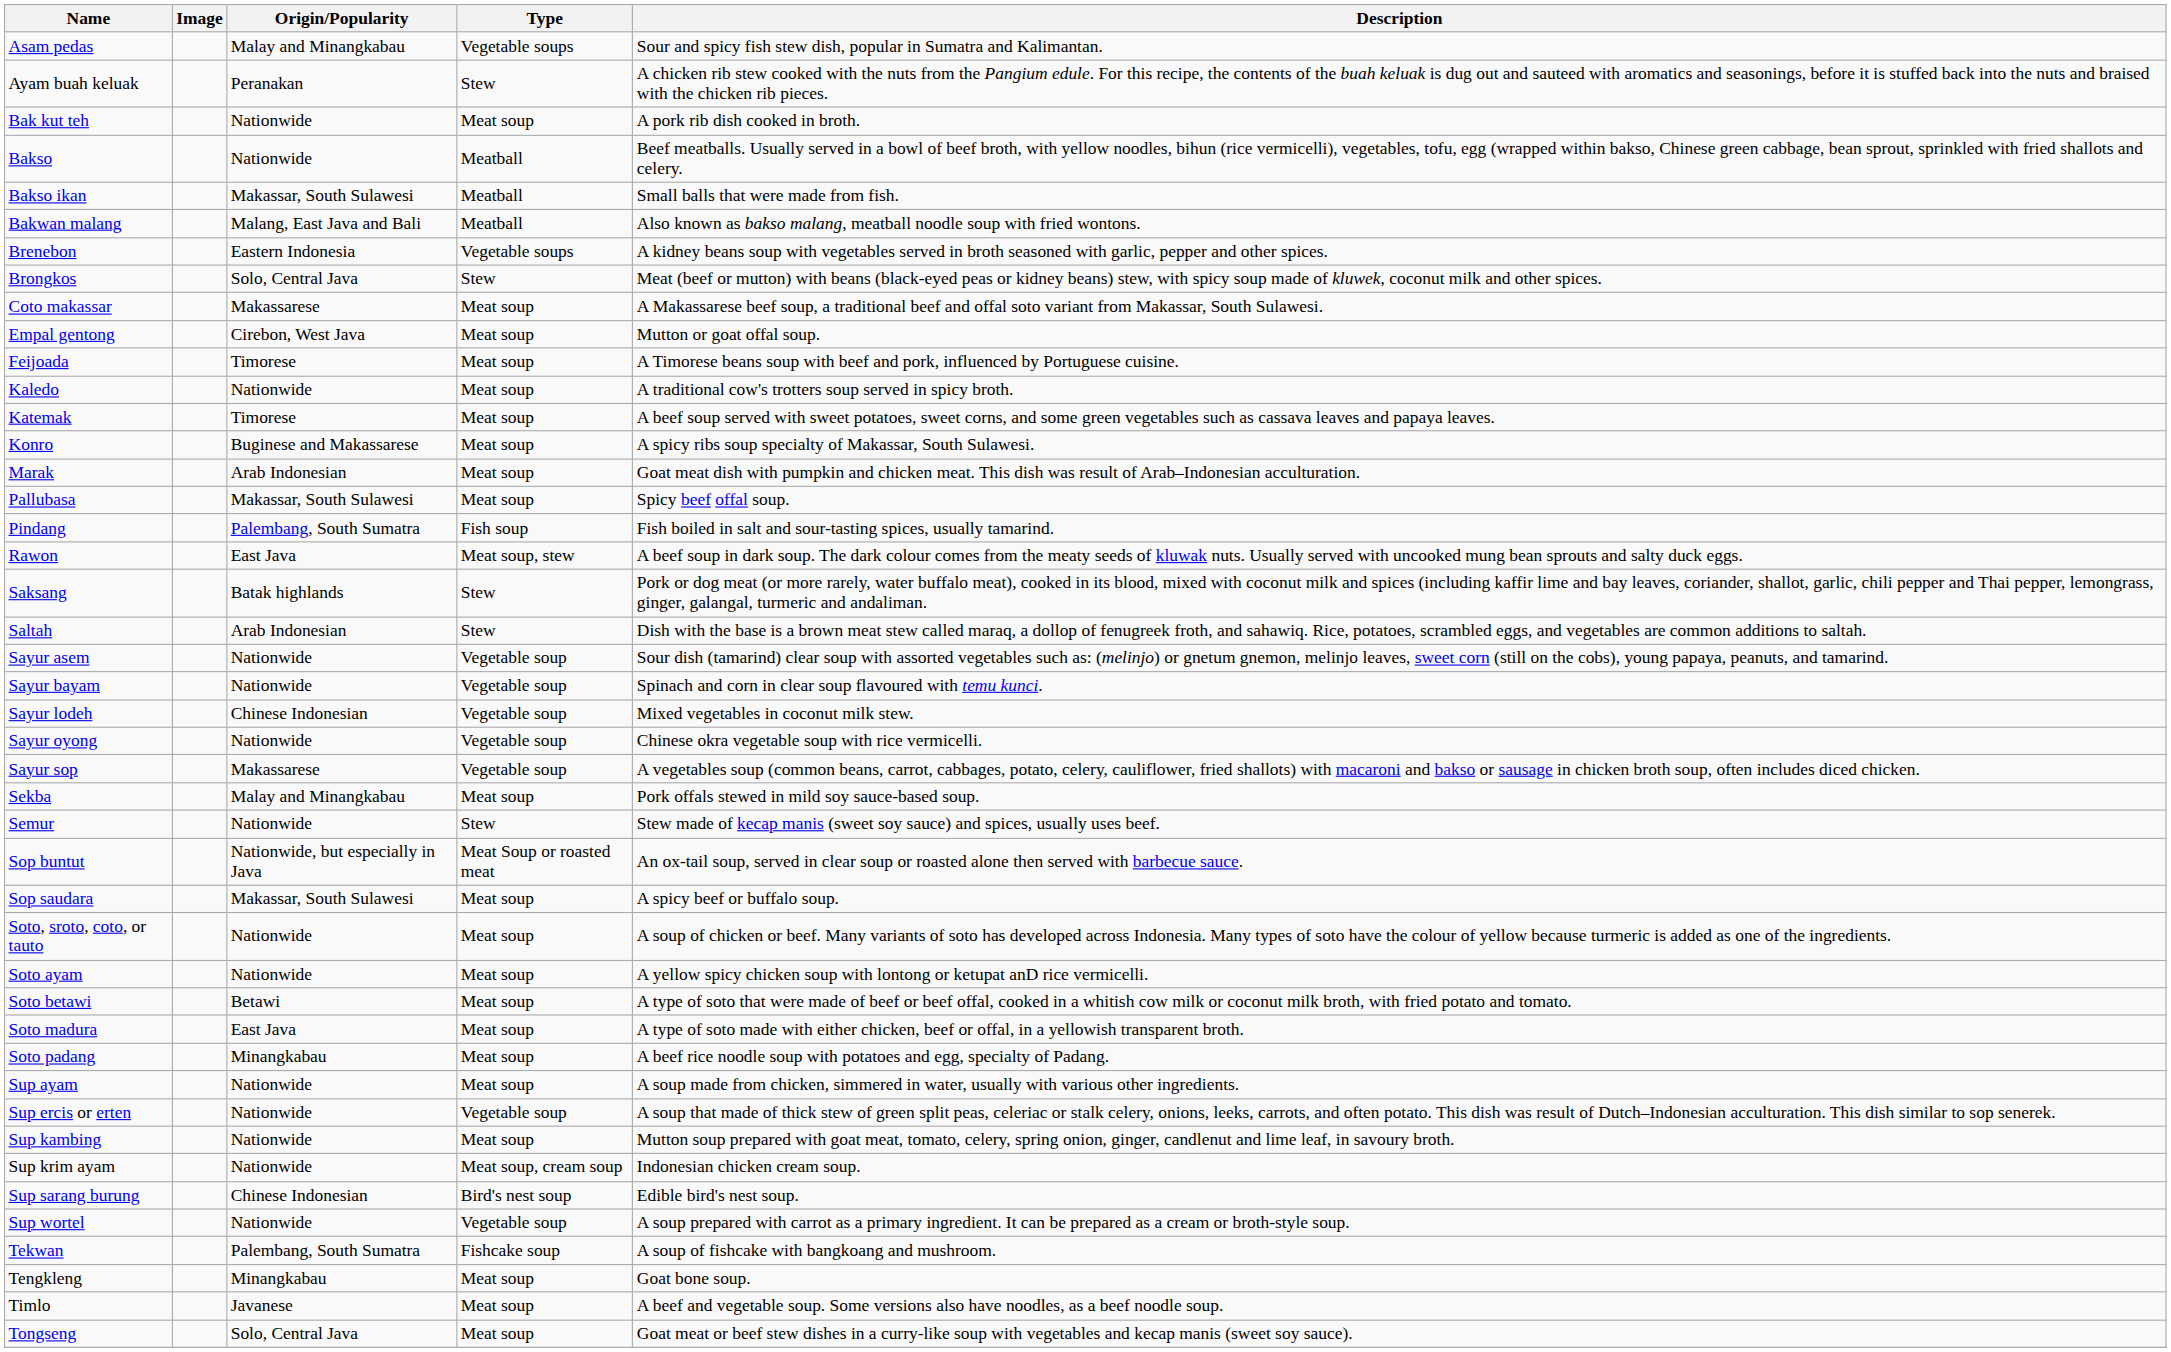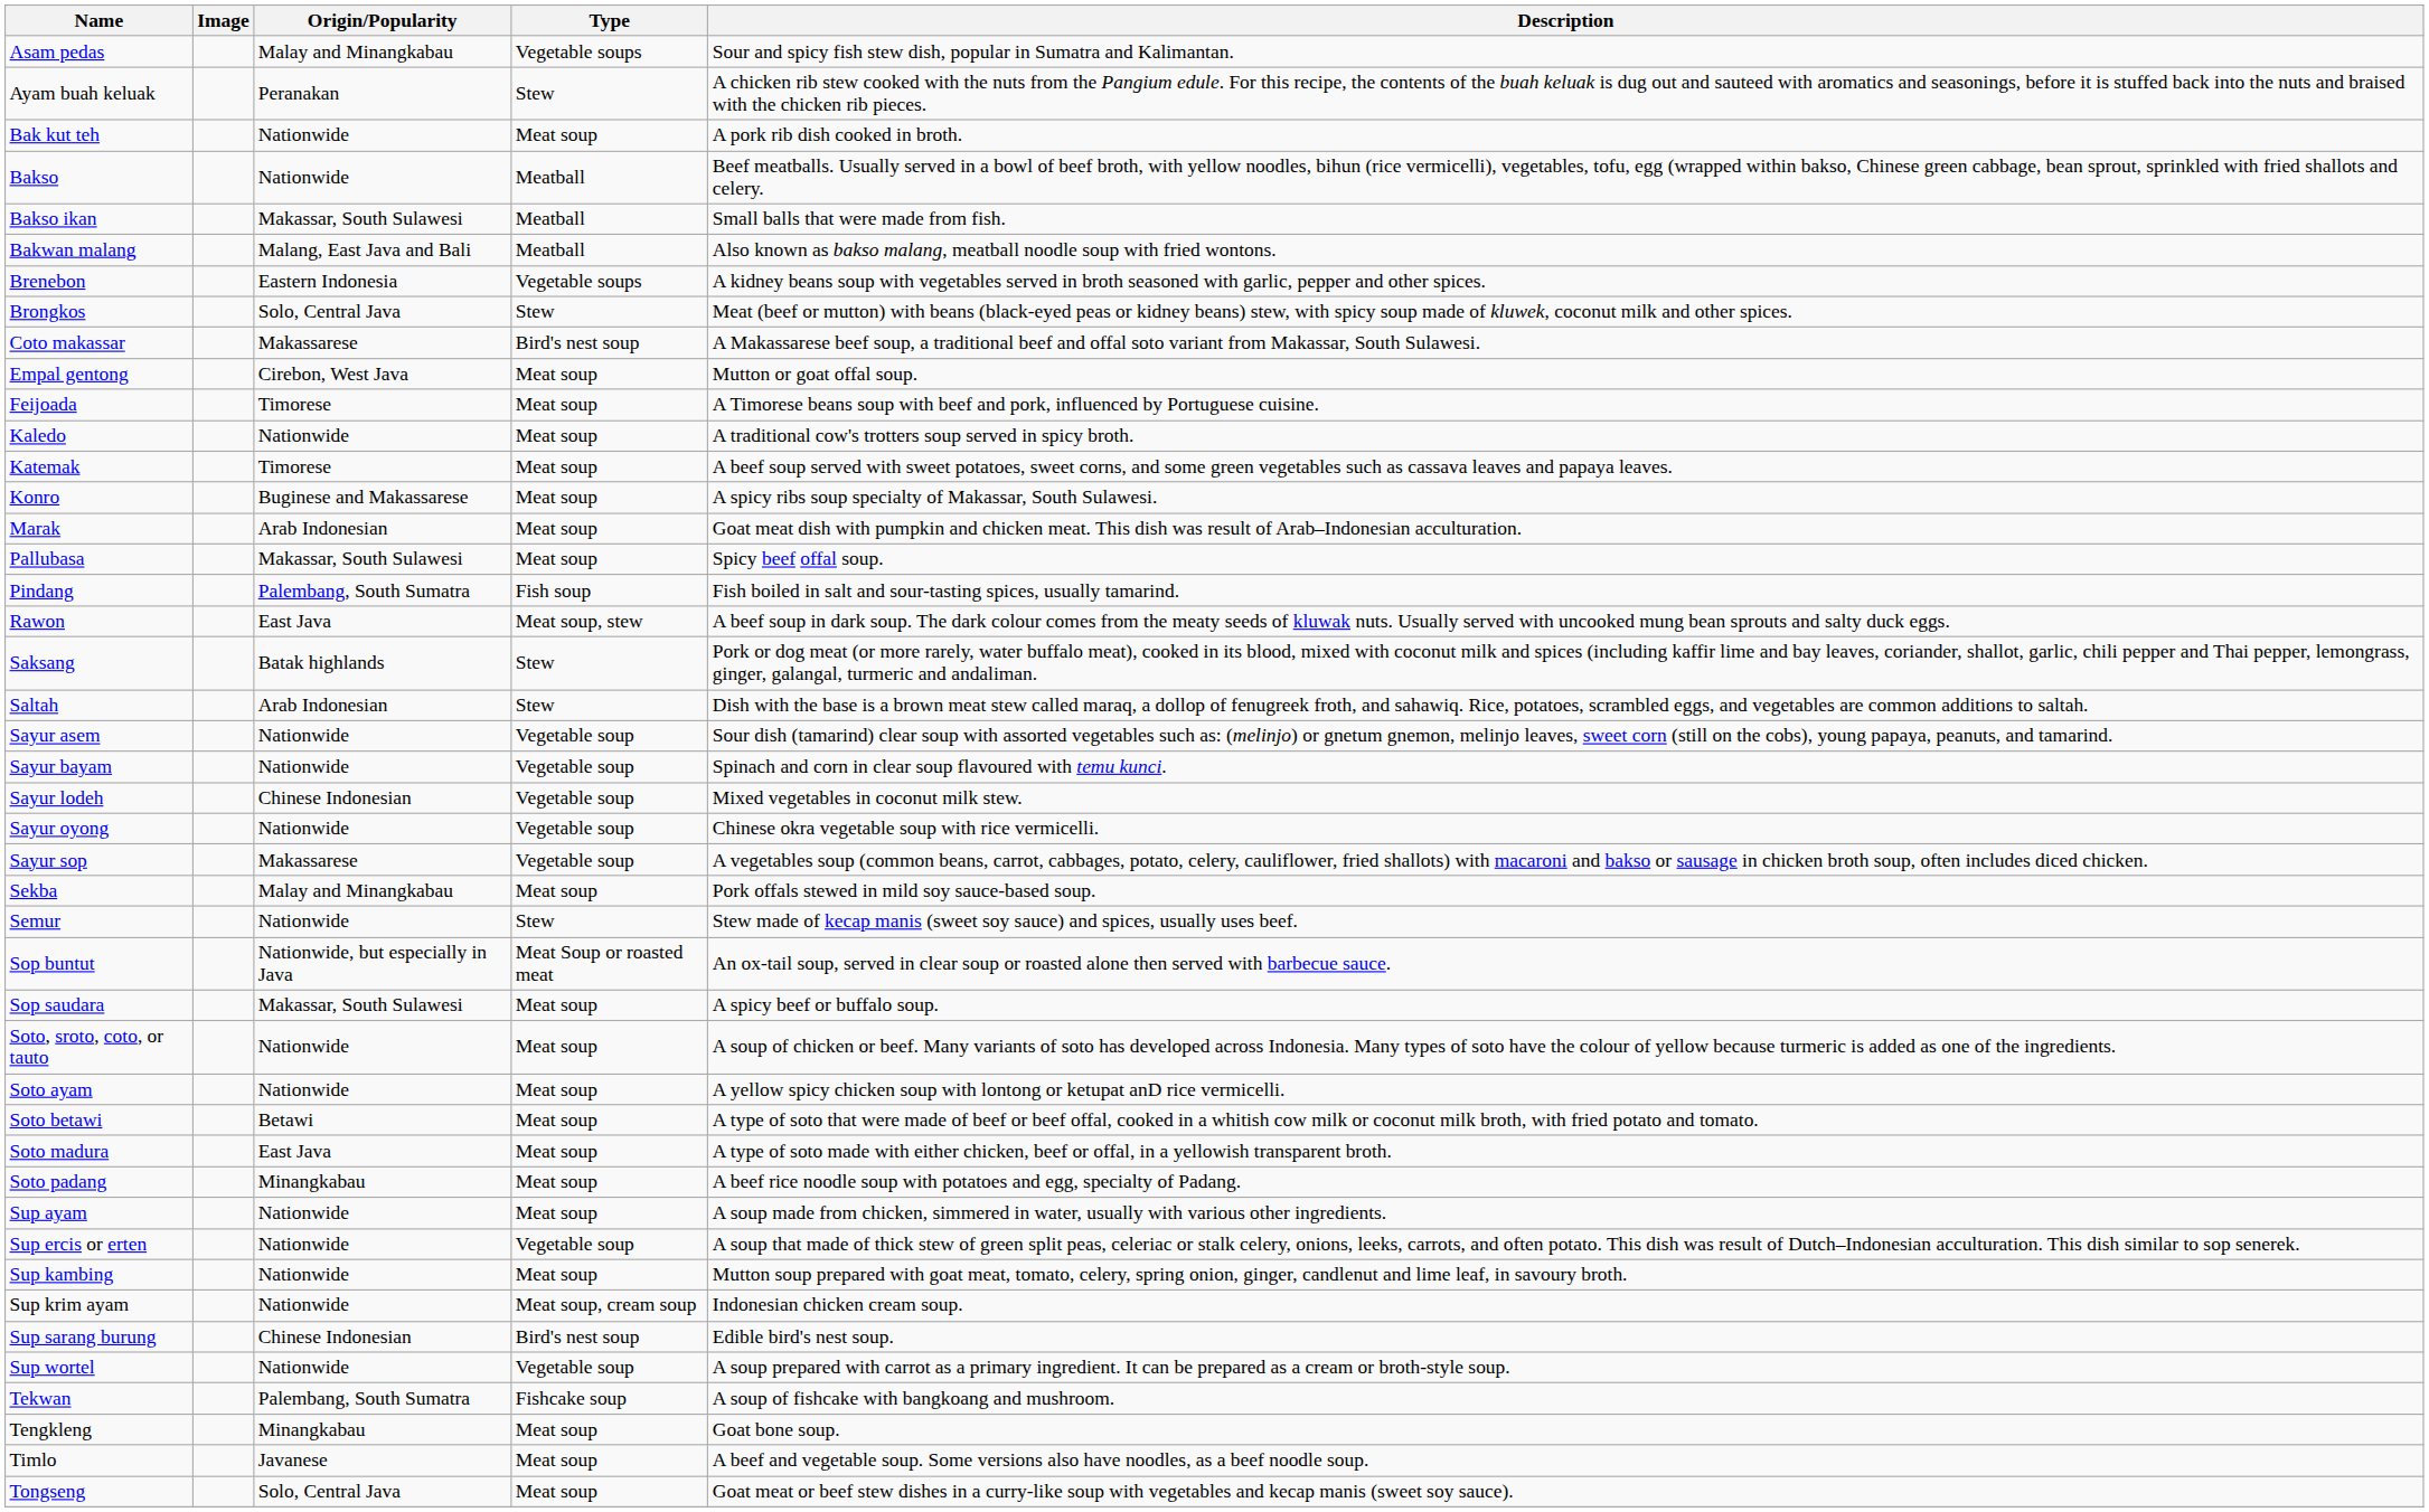 <table class="wikitable sortable sticky-header" width="100%">
 <tr>
 <th>Name</th>
 <th>Image</th>
 <th>Origin/Popularity</th>
 <th>Type</th>
 <th>Description</th>
 </tr>
 <tr>
 <td><a href='#'>Asam pedas</a></td>
 <td></td>
 <td>Malay and Minangkabau</td>
 <td>Vegetable soups</td>
 <td>Sour and spicy fish stew dish, popular in Sumatra and Kalimantan.</td>
 </tr>
 <tr>
 <td>Ayam buah keluak</td>
 <td></td>
 <td>Peranakan</td>
 <td>Stew</td>
 <td>A chicken rib stew cooked with the nuts from the <em>Pangium edule</em>. For this recipe, the contents of the <em>buah keluak</em> is dug out and sauteed with aromatics and seasonings, before it is stuffed back into the nuts and braised with the chicken rib pieces.</td>
 </tr>
 <tr>
 <td><a href='#'>Bak kut teh</a></td>
 <td></td>
 <td>Nationwide</td>
 <td>Meat soup</td>
 <td>A pork rib dish cooked in broth.</td>
 </tr>
 <tr>
 <td><a href='#'>Bakso</a></td>
 <td></td>
 <td>Nationwide</td>
 <td>Meatball</td>
 <td>Beef meatballs. Usually served in a bowl of beef broth, with yellow noodles, bihun (rice vermicelli), vegetables, tofu, egg (wrapped within bakso, Chinese green cabbage, bean sprout, sprinkled with fried shallots and celery.</td>
 </tr>
 <tr>
 <td><a href='#'>Bakso ikan</a></td>
 <td></td>
 <td>Makassar, South Sulawesi</td>
 <td>Meatball</td>
 <td>Small balls that were made from fish.</td>
 </tr>
 <tr>
 <td><a href='#'>Bakwan malang</a></td>
 <td></td>
 <td>Malang, East Java and Bali</td>
 <td>Meatball</td>
 <td>Also known as <em>bakso malang</em>, meatball noodle soup with fried wontons.</td>
 </tr>
 <tr>
 <td><a href='#'>Brenebon</a></td>
 <td></td>
 <td>Eastern Indonesia</td>
 <td>Vegetable soups</td>
 <td>A kidney beans soup with vegetables served in broth seasoned with garlic, pepper and other spices.</td>
 </tr>
 <tr>
 <td><a href='#'>Brongkos</a></td>
 <td></td>
 <td>Solo, Central Java</td>
 <td>Stew</td>
 <td>Meat (beef or mutton) with beans (black-eyed peas or kidney beans) stew, with spicy soup made of <em>kluwek</em>, coconut milk and other spices.</td>
 </tr>
 <tr>
 <td><a href='#'>Coto makassar</a></td>
 <td></td>
 <td>Makassarese</td>
-<td>Meat soup</td>
+<td>Bird's nest soup</td>
 <td>A Makassarese beef soup, a traditional beef and offal soto variant from Makassar, South Sulawesi.</td>
 </tr>
 <tr>
 <td><a href='#'>Empal gentong</a></td>
 <td></td>
 <td>Cirebon, West Java</td>
 <td>Meat soup</td>
 <td>Mutton or goat offal soup.</td>
 </tr>
 <tr>
 <td><a href='#'>Feijoada</a></td>
 <td></td>
 <td>Timorese</td>
 <td>Meat soup</td>
 <td>A Timorese beans soup with beef and pork, influenced by Portuguese cuisine.</td>
 </tr>
 <tr>
 <td><a href='#'>Kaledo</a></td>
 <td></td>
 <td>Nationwide</td>
 <td>Meat soup</td>
 <td>A traditional cow's trotters soup served in spicy broth.</td>
 </tr>
 <tr>
 <td><a href='#'>Katemak</a></td>
 <td></td>
 <td>Timorese</td>
 <td>Meat soup</td>
 <td>A beef soup served with sweet potatoes, sweet corns, and some green vegetables such as cassava leaves and papaya leaves.</td>
 </tr>
 <tr>
 <td><a href='#'>Konro</a></td>
 <td></td>
 <td>Buginese and Makassarese</td>
 <td>Meat soup</td>
 <td>A spicy ribs soup specialty of Makassar, South Sulawesi.</td>
 </tr>
 <tr>
 <td><a href='#'>Marak</a></td>
 <td></td>
 <td>Arab Indonesian</td>
 <td>Meat soup</td>
 <td>Goat meat dish with pumpkin and chicken meat. This dish was result of Arab–Indonesian acculturation.</td>
 </tr>
 <tr>
 <td><a href='#'>Pallubasa</a></td>
 <td></td>
 <td>Makassar, South Sulawesi</td>
 <td>Meat soup</td>
 <td>Spicy <a href='#'>beef</a> <a href='#'>offal</a> soup.</td>
 </tr>
 <tr>
 <td><a href='#'>Pindang</a></td>
 <td></td>
 <td><a href='#'>Palembang</a>, South Sumatra</td>
 <td>Fish soup</td>
 <td>Fish boiled in salt and sour-tasting spices, usually tamarind.</td>
 </tr>
 <tr>
 <td><a href='#'>Rawon</a></td>
 <td></td>
 <td>East Java</td>
 <td>Meat soup, stew</td>
 <td>A beef soup in dark soup. The dark colour comes from the meaty seeds of <a href='#'>kluwak</a> nuts. Usually served with uncooked mung bean sprouts and salty duck eggs.</td>
 </tr>
 <tr>
 <td><a href='#'>Saksang</a></td>
 <td></td>
 <td>Batak highlands</td>
 <td>Stew</td>
 <td>Pork or dog meat (or more rarely, water buffalo meat), cooked in its blood, mixed with coconut milk and spices (including kaffir lime and bay leaves, coriander, shallot, garlic, chili pepper and Thai pepper, lemongrass, ginger, galangal, turmeric and andaliman.</td>
 </tr>
 <tr>
 <td><a href='#'>Saltah</a></td>
 <td></td>
 <td>Arab Indonesian</td>
 <td>Stew</td>
 <td>Dish with the base is a brown meat stew called maraq, a dollop of fenugreek froth, and sahawiq. Rice, potatoes, scrambled eggs, and vegetables are common additions to saltah.</td>
 </tr>
 <tr>
 <td><a href='#'>Sayur asem</a></td>
 <td></td>
 <td>Nationwide</td>
 <td>Vegetable soup</td>
 <td>Sour dish (tamarind) clear soup with assorted vegetables such as: (<em>melinjo</em>) or gnetum gnemon, melinjo leaves, <a href='#'>sweet corn</a> (still on the cobs), young papaya, peanuts, and tamarind.</td>
 </tr>
 <tr>
 <td><a href='#'>Sayur bayam</a></td>
 <td></td>
 <td>Nationwide</td>
 <td>Vegetable soup</td>
 <td>Spinach and corn in clear soup flavoured with <em><a href='#'>temu kunci</a></em>.</td>
 </tr>
 <tr>
 <td><a href='#'>Sayur lodeh</a></td>
 <td></td>
 <td>Chinese Indonesian</td>
 <td>Vegetable soup</td>
 <td>Mixed vegetables in coconut milk stew.</td>
 </tr>
 <tr>
 <td><a href='#'>Sayur oyong</a></td>
 <td></td>
 <td>Nationwide</td>
 <td>Vegetable soup</td>
 <td>Chinese okra vegetable soup with rice vermicelli.</td>
 </tr>
 <tr>
 <td><a href='#'>Sayur sop</a></td>
 <td></td>
 <td>Makassarese</td>
 <td>Vegetable soup</td>
 <td>A vegetables soup (common beans, carrot, cabbages, potato, celery, cauliflower, fried shallots) with <a href='#'>macaroni</a> and <a href='#'>bakso</a> or <a href='#'>sausage</a> in chicken broth soup, often includes diced chicken.</td>
 </tr>
 <tr>
 <td><a href='#'>Sekba</a></td>
 <td></td>
 <td>Malay and Minangkabau</td>
 <td>Meat soup</td>
 <td>Pork offals stewed in mild soy sauce-based soup.</td>
 </tr>
 <tr>
 <td><a href='#'>Semur</a></td>
 <td></td>
 <td>Nationwide</td>
 <td>Stew</td>
 <td>Stew made of <a href='#'>kecap manis</a> (sweet soy sauce) and spices, usually uses beef.</td>
 </tr>
 <tr>
 <td><a href='#'>Sop buntut</a></td>
 <td></td>
 <td>Nationwide, but especially in Java</td>
 <td>Meat Soup or roasted meat</td>
 <td>An ox-tail soup, served in clear soup or roasted alone then served with <a href='#'>barbecue sauce</a>.</td>
 </tr>
 <tr>
 <td><a href='#'>Sop saudara</a></td>
 <td></td>
 <td>Makassar, South Sulawesi</td>
 <td>Meat soup</td>
 <td>A spicy beef or buffalo soup.</td>
 </tr>
 <tr>
 <td><a href='#'>Soto</a>, <a href='#'>sroto</a>, <a href='#'>coto</a>, or <a href='#'>tauto</a></td>
 <td></td>
 <td>Nationwide</td>
 <td>Meat soup</td>
 <td>A soup of chicken or beef. Many variants of soto has developed across Indonesia. Many types of soto have the colour of yellow because turmeric is added as one of the ingredients.</td>
 </tr>
 <tr>
 <td><a href='#'>Soto ayam</a></td>
 <td></td>
 <td>Nationwide</td>
 <td>Meat soup</td>
 <td>A yellow spicy chicken soup with lontong or ketupat anD rice vermicelli.</td>
 </tr>
 <tr>
 <td><a href='#'>Soto betawi</a></td>
 <td></td>
 <td>Betawi</td>
 <td>Meat soup</td>
 <td>A type of soto that were made of beef or beef offal, cooked in a whitish cow milk or coconut milk broth, with fried potato and tomato.</td>
 </tr>
 <tr>
 <td><a href='#'>Soto madura</a></td>
 <td></td>
 <td>East Java</td>
 <td>Meat soup</td>
 <td>A type of soto made with either chicken, beef or offal, in a yellowish transparent broth.</td>
 </tr>
 <tr>
 <td><a href='#'>Soto padang</a></td>
 <td></td>
 <td>Minangkabau</td>
 <td>Meat soup</td>
 <td>A beef rice noodle soup with potatoes and egg, specialty of Padang.</td>
 </tr>
 <tr>
 <td><a href='#'>Sup ayam</a></td>
 <td></td>
 <td>Nationwide</td>
 <td>Meat soup</td>
 <td>A soup made from chicken, simmered in water, usually with various other ingredients.</td>
 </tr>
 <tr>
 <td><a href='#'>Sup ercis</a> or <a href='#'>erten</a></td>
 <td></td>
 <td>Nationwide</td>
 <td>Vegetable soup</td>
 <td>A soup that made of thick stew of green split peas, celeriac or stalk celery, onions, leeks, carrots, and often potato. This dish was result of Dutch–Indonesian acculturation. This dish similar to sop senerek.</td>
 </tr>
 <tr>
 <td><a href='#'>Sup kambing</a></td>
 <td></td>
 <td>Nationwide</td>
 <td>Meat soup</td>
 <td>Mutton soup prepared with goat meat, tomato, celery, spring onion, ginger, candlenut and lime leaf, in savoury broth.</td>
 </tr>
 <tr>
 <td>Sup krim ayam</td>
 <td></td>
 <td>Nationwide</td>
 <td>Meat soup, cream soup</td>
 <td>Indonesian chicken cream soup.</td>
 </tr>
 <tr>
 <td><a href='#'>Sup sarang burung</a></td>
 <td></td>
 <td>Chinese Indonesian</td>
 <td>Bird's nest soup</td>
 <td>Edible bird's nest soup.</td>
 </tr>
 <tr>
 <td><a href='#'>Sup wortel</a></td>
 <td></td>
 <td>Nationwide</td>
 <td>Vegetable soup</td>
 <td>A soup prepared with carrot as a primary ingredient. It can be prepared as a cream or broth-style soup.</td>
 </tr>
 <tr>
 <td><a href='#'>Tekwan</a></td>
 <td></td>
 <td>Palembang, South Sumatra</td>
 <td>Fishcake soup</td>
 <td>A soup of fishcake with bangkoang and mushroom.</td>
 </tr>
 <tr>
 <td>Tengkleng</td>
 <td></td>
 <td>Minangkabau</td>
 <td>Meat soup</td>
 <td>Goat bone soup.</td>
 </tr>
 <tr>
 <td>Timlo</td>
 <td></td>
 <td>Javanese</td>
 <td>Meat soup</td>
 <td>A beef and vegetable soup. Some versions also have noodles, as a beef noodle soup.</td>
 </tr>
 <tr>
 <td><a href='#'>Tongseng</a></td>
 <td></td>
 <td>Solo, Central Java</td>
 <td>Meat soup</td>
 <td>Goat meat or beef stew dishes in a curry-like soup with vegetables and kecap manis (sweet soy sauce).</td>
 </tr>
 <tr>
 </tr>
 </table>
